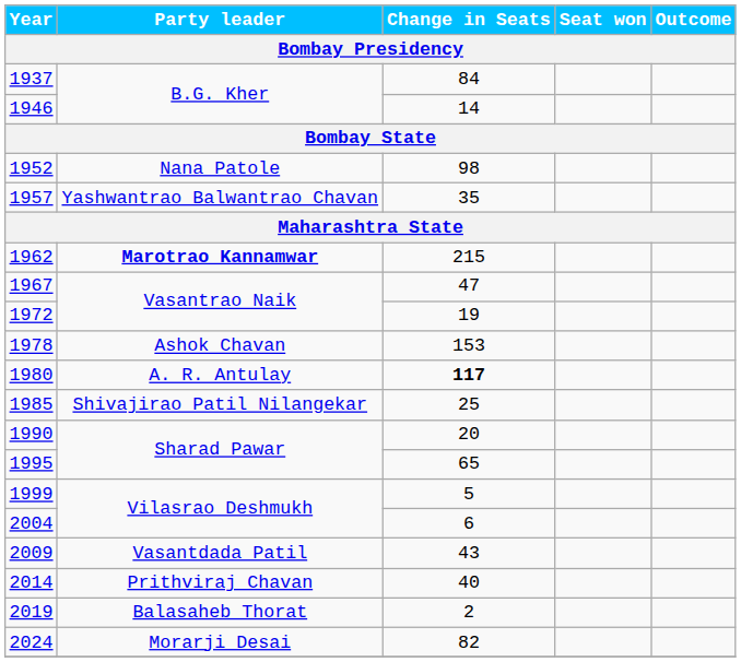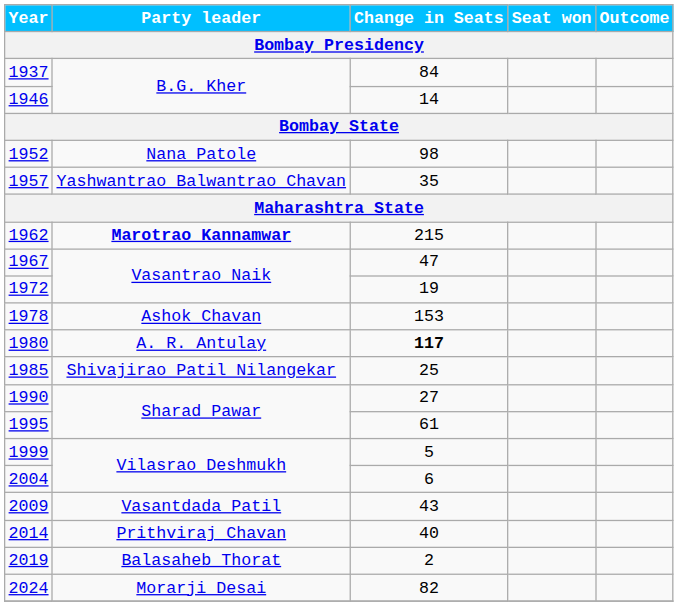 <table class="wikitable sortable" style="text-align:center">
 <tr>
 <th Style="background-color:#00BFFF; color:white">Year</th>
 <th Style="background-color:#00BFFF; color:white">Party leader</th>
 <th Style="background-color:#00BFFF; color:white">Change in Seats</th>
 <th Style="background-color:#00BFFF; color:white">Seat won</th>
 <th Style="background-color:#00BFFF; color:white">Outcome</th>
 </tr>
 <tr>
 <th colspan=11><a href='#'>Bombay Presidency</a></th>
 </tr>
 <tr>
 <td><a href='#'>1937</a></td>
 <td rowspan="2"><a href='#'>B.G. Kher</a></td>
 <td> 84</td>
 <td></td>
 <td></td>
 </tr>
 <tr>
 <td><a href='#'>1946</a></td>
 <td> 14</td>
 <td></td>
 <td></td>
 </tr>
 <tr>
 <th colspan=11><a href='#'>Bombay State</a></th>
 </tr>
 <tr>
 <td><a href='#'>1952</a></td>
 <td><a href='#'>Nana Patole</a></td>
 <td> 98</td>
 <td></td>
 <td></td>
 </tr>
 <tr>
 <td><a href='#'>1957</a></td>
 <td><a href='#'>Yashwantrao Balwantrao Chavan</a></td>
 <td> 35</td>
 <td></td>
 <td></td>
 </tr>
 <tr>
 <th colspan=11><a href='#'>Maharashtra State</a></th>
 </tr>
 <tr>
 <td><a href='#'>1962</a></td>
 <td><strong><a href='#'>Marotrao Kannamwar</a></strong></td>
 <td> 215</td>
 <td></td>
 <td></td>
 </tr>
 <tr>
 <td><a href='#'>1967</a></td>
 <td rowspan="2"><a href='#'>Vasantrao Naik</a></td>
 <td> 47</td>
 <td></td>
 <td></td>
 </tr>
 <tr>
 <td><a href='#'>1972</a></td>
 <td> 19</td>
 <td></td>
 <td></td>
 </tr>
 <tr>
 <td><a href='#'>1978</a></td>
 <td><a href='#'>Ashok Chavan</a></td>
 <td> 153</td>
 <td></td>
 <td></td>
 </tr>
 <tr>
 <td><a href='#'>1980</a></td>
 <td><a href='#'>A. R. Antulay</a></td>
 <td><strong> 117</strong></td>
 <td></td>
 <td></td>
 </tr>
 <tr>
 <td><a href='#'>1985</a></td>
 <td><a href='#'>Shivajirao Patil Nilangekar</a></td>
 <td> 25</td>
 <td></td>
 <td></td>
 </tr>
 <tr>
 <td><a href='#'>1990</a></td>
 <td rowspan="2"><a href='#'>Sharad Pawar</a></td>
-<td> 20</td>
+<td> 27</td>
 <td></td>
 <td></td>
 </tr>
 <tr>
 <td><a href='#'>1995</a></td>
-<td> 65</td>
+<td> 61</td>
 <td></td>
 <td></td>
 </tr>
 <tr>
 <td><a href='#'>1999</a></td>
 <td rowspan="2"><a href='#'>Vilasrao Deshmukh</a></td>
 <td> 5</td>
 <td></td>
 <td></td>
 </tr>
 <tr>
 <td><a href='#'>2004</a></td>
 <td> 6</td>
 <td></td>
 <td></td>
 </tr>
 <tr>
 <td><a href='#'>2009</a></td>
 <td><a href='#'>Vasantdada Patil</a></td>
 <td> 43</td>
 <td></td>
 <td></td>
 </tr>
 <tr>
 <td><a href='#'>2014</a></td>
 <td><a href='#'>Prithviraj Chavan</a></td>
 <td> 40</td>
 <td></td>
 <td></td>
 </tr>
 <tr>
 <td><a href='#'>2019</a></td>
 <td><a href='#'>Balasaheb Thorat</a></td>
 <td> 2</td>
 <td></td>
 <td></td>
 </tr>
 <tr>
 <td><a href='#'>2024</a></td>
 <td><a href='#'>Morarji Desai</a></td>
 <td>82</td>
 <td></td>
 <td></td>
 </tr>
 <tr>
 </tr>
 </table>
